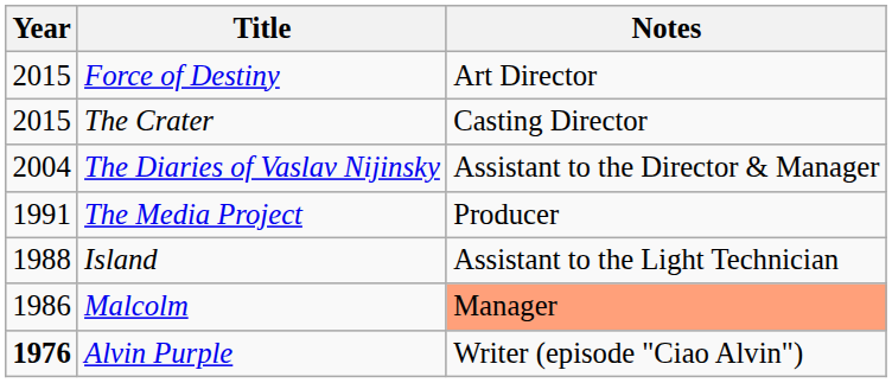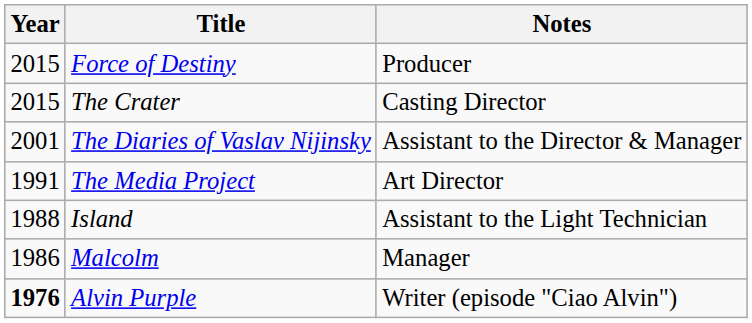 <table class="wikitable">
 <tr>
 <th>Year</th>
 <th>Title</th>
 <th>Notes</th>
 </tr>
 <tr>
 <td>2015</td>
 <td><em><a href='#'>Force of Destiny</a></em></td>
-<td>Art Director</td>
+<td>Producer</td>
 </tr>
 <tr>
 <td>2015</td>
 <td><em>The Crater</em></td>
 <td>Casting Director</td>
 </tr>
 <tr>
-<td>2004</td>
+<td>2001</td>
 <td><em><a href='#'>The Diaries of Vaslav Nijinsky</a></em></td>
 <td>Assistant to the Director & Manager</td>
 </tr>
 <tr>
 <td>1991</td>
 <td><em><a href='#'>The Media Project</a></em></td>
-<td>Producer</td>
+<td>Art Director</td>
 </tr>
 <tr>
 <td>1988</td>
 <td><em>Island</em></td>
 <td>Assistant to the Light Technician</td>
 </tr>
 <tr>
 <td>1986</td>
 <td><em><a href='#'>Malcolm</a></em></td>
-<td style="background: lightsalmon;">Manager</td>
+<td>Manager</td>
 </tr>
 <tr>
 <td><strong>1976</strong></td>
 <td><em><a href='#'>Alvin Purple</a></em></td>
 <td>Writer (episode "Ciao Alvin")</td>
 </tr>
 </table>
